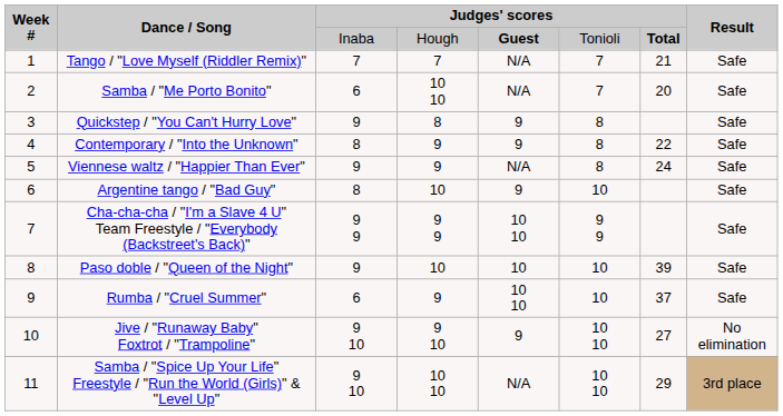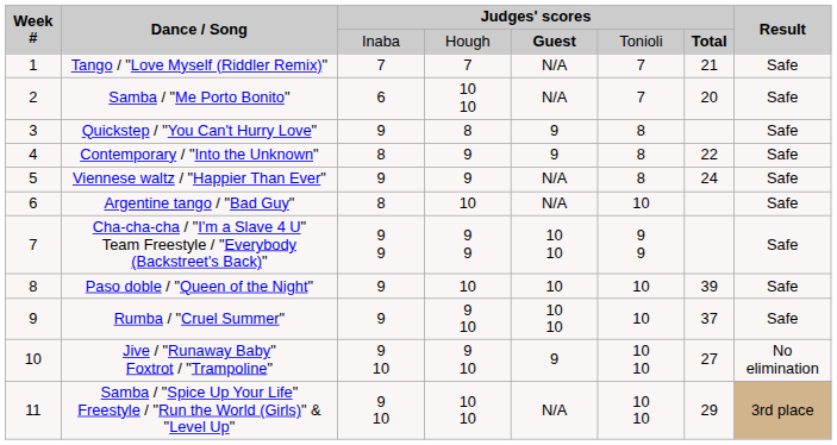 <table class="wikitable collapsible collapsed" style="text-align: center;">
 <tr>
 <td rowspan="2" bgcolor="#CCCCCC" align="Center"><strong>Week #</strong></td>
 <td rowspan="2" bgcolor="#CCCCCC" align="Center"><strong>Dance / Song</strong></td>
 <td colspan="5" bgcolor="#CCCCCC" align="Center"><strong>Judges' scores</strong></td>
 <td rowspan="2" bgcolor="#CCCCCC" align="Center"><strong>Result</strong></td>
 </tr>
 <tr>
 <td bgcolor="#CCCCCC" width="10.5%" align="center">Inaba</td>
 <td bgcolor="#CCCCCC" width="10.5%" align="center">Hough</td>
 <td bgcolor="#CCCCCC" width="10.5%" align="center"><strong>Guest</strong></td>
 <td bgcolor="#CCCCCC" width="10.5%" align="center">Tonioli</td>
 <td bgcolor="#CCCCCC" width="6%" align="center"><strong>Total</strong></td>
 </tr>
 <tr align="center" bgcolor="#FAF6F6">
 <td>1</td>
 <td><a href='#'>Tango</a> / "<a href='#'>Love Myself (Riddler Remix)</a>"</td>
 <td>7</td>
 <td>7</td>
 <td>N/A</td>
 <td>7</td>
 <td>21</td>
 <td>Safe</td>
 </tr>
 <tr align="center" bgcolor="#FAF6F6">
 <td>2</td>
 <td><a href='#'>Samba</a> / "<a href='#'>Me Porto Bonito</a>"</td>
 <td>6</td>
 <td><span>10</span><br><span>10</span></td>
 <td>N/A</td>
 <td>7</td>
 <td>20</td>
 <td>Safe</td>
 </tr>
 <tr align="center" bgcolor="#FAF6F6">
 <td>3</td>
 <td><a href='#'>Quickstep</a> / "<a href='#'>You Can't Hurry Love</a>"</td>
 <td>9</td>
 <td>8</td>
 <td>9</td>
 <td>8</td>
 <td></td>
 <td>Safe</td>
 </tr>
 <tr align="center" bgcolor="#FAF6F6">
 <td>4</td>
 <td><a href='#'>Contemporary</a> / "<a href='#'>Into the Unknown</a>"</td>
 <td>8</td>
 <td>9</td>
 <td>9</td>
 <td>8</td>
 <td>22</td>
 <td>Safe</td>
 </tr>
 <tr align="center" bgcolor="#FAF6F6">
 <td>5</td>
 <td><a href='#'>Viennese waltz</a> / "<a href='#'>Happier Than Ever</a>"</td>
 <td>9</td>
 <td>9</td>
 <td>N/A</td>
 <td>8</td>
 <td>24</td>
 <td>Safe</td>
 </tr>
 <tr align="center" bgcolor="#FAF6F6">
 <td>6</td>
 <td><a href='#'>Argentine tango</a> / "<a href='#'>Bad Guy</a>"</td>
 <td>8</td>
 <td><span>10</span></td>
-<td>9</td>
+<td>N/A</td>
 <td><span>10</span></td>
 <td></td>
 <td>Safe</td>
 </tr>
 <tr align="center" bgcolor="#FAF6F6">
 <td>7</td>
 <td><a href='#'>Cha-cha-cha</a> / "<a href='#'>I'm a Slave 4 U</a>"<br>Team Freestyle / "<a href='#'>Everybody (Backstreet's Back)</a>"</td>
 <td>9<br>9</td>
 <td>9<br>9</td>
 <td><span>10</span><br><span>10</span></td>
 <td>9<br>9</td>
 <td><br></td>
 <td>Safe</td>
 </tr>
 <tr align="center" bgcolor="#FAF6F6">
 <td>8</td>
 <td><a href='#'>Paso doble</a> / "<a href='#'>Queen of the Night</a>"</td>
 <td>9</td>
 <td><span>10</span></td>
 <td><span>10</span></td>
 <td><span>10</span></td>
 <td>39</td>
 <td>Safe</td>
 </tr>
 <tr align="center" bgcolor="#FAF6F6">
 <td>9</td>
 <td><a href='#'>Rumba</a> / "<a href='#'>Cruel Summer</a>"</td>
-<td>6</td>
 <td>9</td>
+<td>9<br><span>10</span></td>
 <td><span>10</span><br><span>10</span></td>
 <td><span>10</span></td>
 <td>37</td>
 <td>Safe</td>
 </tr>
 <tr align="center" bgcolor="#FAF6F6">
 <td>10</td>
 <td><a href='#'>Jive</a> / "<a href='#'>Runaway Baby</a>"<br><a href='#'>Foxtrot</a> / "<a href='#'>Trampoline</a>"</td>
 <td>9<br><span>10</span></td>
 <td>9<br><span>10</span></td>
 <td>9</td>
 <td><span>10</span><br><span>10</span></td>
 <td>27<br></td>
 <td>No elimination</td>
 </tr>
 <tr align="center" bgcolor="#FAF6F6">
 <td>11</td>
 <td><a href='#'>Samba</a> / "<a href='#'>Spice Up Your Life</a>"<br><a href='#'>Freestyle</a> / "<a href='#'>Run the World (Girls)</a>" & "<a href='#'>Level Up</a>"</td>
 <td>9<br><span>10</span></td>
 <td><span>10</span><br><span>10</span></td>
 <td>N/A</td>
 <td><span>10</span><br><span>10</span></td>
 <td>29<br></td>
 <td style="text-align: center; background:tan">3rd place</td>
 </tr>
 </table>
